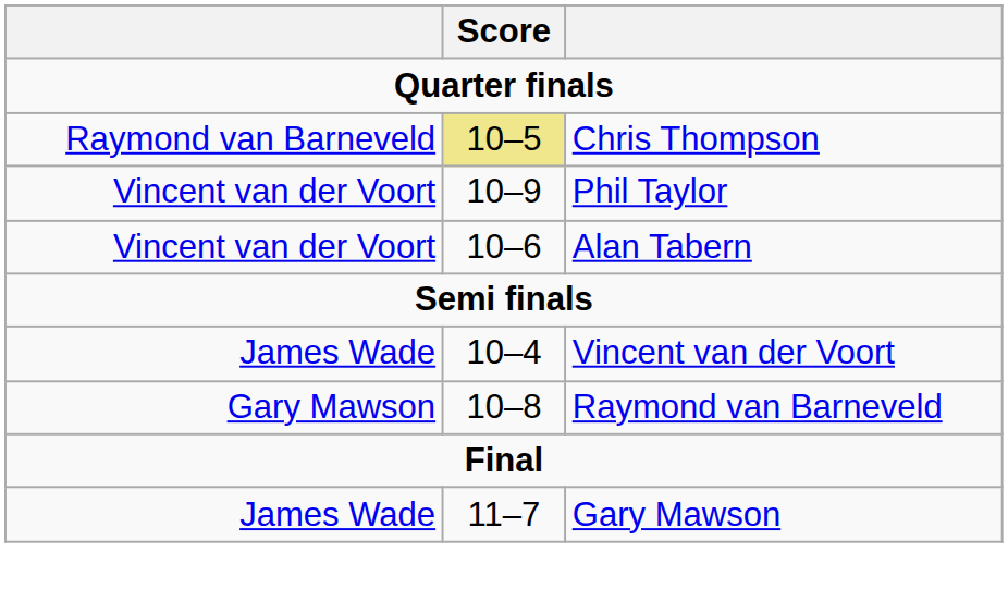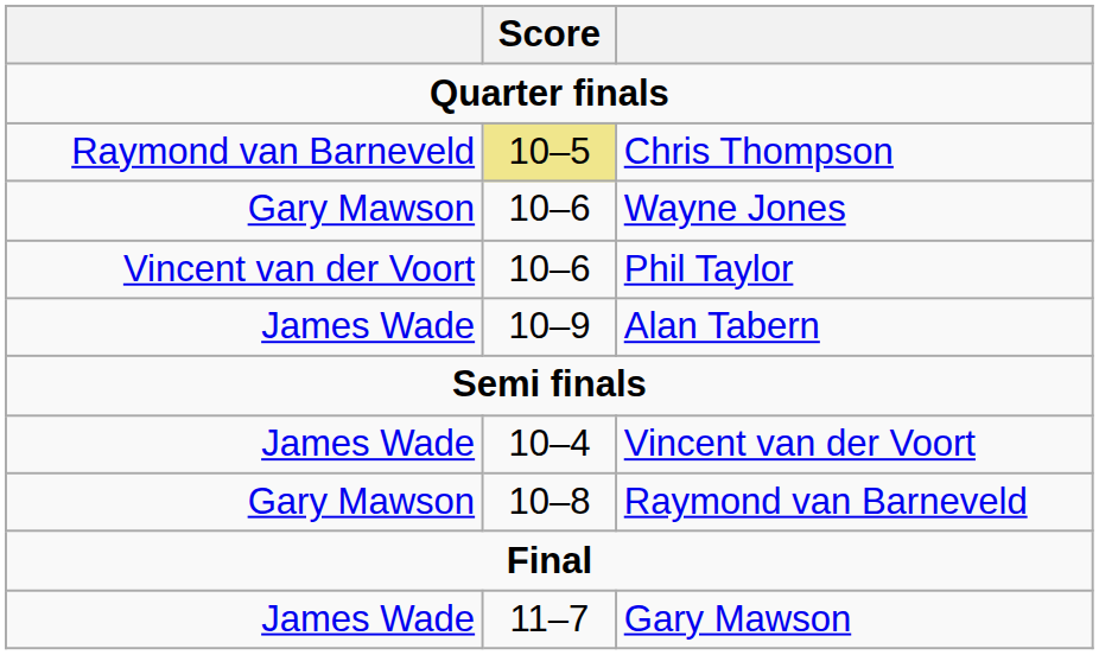 <table class=wikitable style="text-align:center">
 <tr>
 <th width=200></th>
 <th width=50>Score</th>
 <th width=200></th>
 </tr>
 <tr align=center>
 <td colspan="3"><strong>Quarter finals</strong></td>
 </tr>
 <tr align=left>
 <td align=right><a href='#'>Raymond van Barneveld</a> </td>
 <td align=center style="background: khaki;">10–5</td>
 <td> <a href='#'>Chris Thompson</a></td>
 </tr>
 <tr align=left>
-<td align=right><a href='#'>Vincent van der Voort</a> </td>
-<td align=center>10–9</td>
-<td> <a href='#'>Phil Taylor</a></td>
+<td align=right><a href='#'>Gary Mawson</a> </td>
+<td align=center>10–6</td>
+<td> <a href='#'>Wayne Jones</a></td>
 </tr>
 <tr align=left>
 <td align=right><a href='#'>Vincent van der Voort</a> </td>
 <td align=center>10–6</td>
+<td> <a href='#'>Phil Taylor</a></td>
+</tr>
+<tr align=left>
+<td align=right><a href='#'>James Wade</a> </td>
+<td align=center>10–9</td>
 <td> <a href='#'>Alan Tabern</a></td>
 </tr>
 <tr align=center>
 <td colspan="3"><strong>Semi finals</strong></td>
 </tr>
 <tr align=left>
 <td align=right><a href='#'>James Wade</a> </td>
 <td align=center>10–4</td>
 <td> <a href='#'>Vincent van der Voort</a></td>
 </tr>
 <tr align=left>
 <td align=right><a href='#'>Gary Mawson</a> </td>
 <td align=center>10–8</td>
 <td> <a href='#'>Raymond van Barneveld</a></td>
 </tr>
 <tr align=center>
 <td colspan="3"><strong>Final</strong></td>
 </tr>
 <tr align=left>
 <td align=right><a href='#'>James Wade</a> </td>
 <td align=center>11–7</td>
 <td>  <a href='#'>Gary Mawson</a></td>
 </tr>
 </table>
